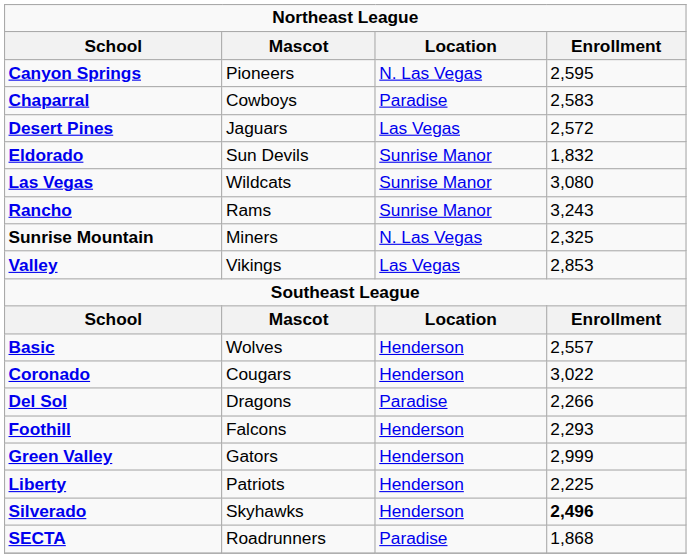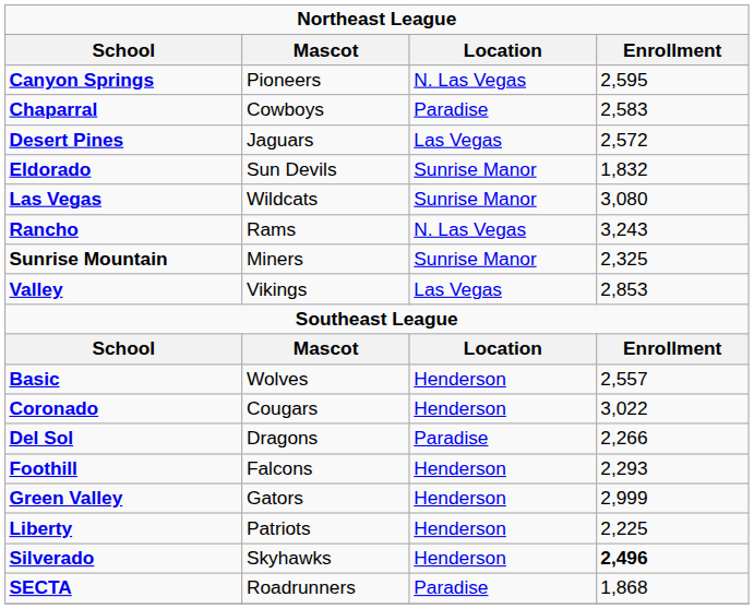 <table class="wikitable" style="width: 50%">
 <tr>
 <td align="center" colspan="4"><strong>Northeast League</strong></td>
 </tr>
 <tr>
 <th>School</th>
 <th>Mascot</th>
 <th>Location</th>
 <th>Enrollment</th>
 </tr>
 <tr>
 <td><strong><a href='#'>Canyon Springs</a></strong></td>
 <td>Pioneers</td>
 <td><a href='#'>N. Las Vegas</a></td>
 <td>2,595</td>
 </tr>
 <tr>
 <td><strong><a href='#'>Chaparral</a></strong></td>
 <td>Cowboys</td>
 <td><a href='#'>Paradise</a></td>
 <td>2,583</td>
 </tr>
 <tr>
 <td><strong><a href='#'>Desert Pines</a></strong></td>
 <td>Jaguars</td>
 <td><a href='#'>Las Vegas</a></td>
 <td>2,572</td>
 </tr>
 <tr>
 <td><strong><a href='#'>Eldorado</a></strong></td>
 <td>Sun Devils</td>
 <td><a href='#'>Sunrise Manor</a></td>
 <td>1,832</td>
 </tr>
 <tr>
 <td><strong><a href='#'>Las Vegas</a></strong></td>
 <td>Wildcats</td>
 <td><a href='#'>Sunrise Manor</a></td>
 <td>3,080</td>
 </tr>
 <tr>
 <td><strong><a href='#'>Rancho</a></strong></td>
 <td>Rams</td>
-<td><a href='#'>Sunrise Manor</a></td>
+<td><a href='#'>N. Las Vegas</a></td>
 <td>3,243</td>
 </tr>
 <tr>
 <td><strong>Sunrise Mountain</strong></td>
 <td>Miners</td>
-<td><a href='#'>N. Las Vegas</a></td>
+<td><a href='#'>Sunrise Manor</a></td>
 <td>2,325</td>
 </tr>
 <tr>
 <td><strong><a href='#'>Valley</a></strong></td>
 <td>Vikings</td>
 <td><a href='#'>Las Vegas</a></td>
 <td>2,853</td>
 </tr>
 <tr>
 <td align="center" colspan="4"><strong>Southeast League</strong></td>
 </tr>
 <tr>
 <th>School</th>
 <th>Mascot</th>
 <th>Location</th>
 <th>Enrollment</th>
 </tr>
 <tr>
 <td><strong><a href='#'>Basic</a></strong></td>
 <td>Wolves</td>
 <td><a href='#'>Henderson</a></td>
 <td>2,557</td>
 </tr>
 <tr>
 <td><strong><a href='#'>Coronado</a></strong></td>
 <td>Cougars</td>
 <td><a href='#'>Henderson</a></td>
 <td>3,022</td>
 </tr>
 <tr>
 <td><strong><a href='#'>Del Sol</a></strong></td>
 <td>Dragons</td>
 <td><a href='#'>Paradise</a></td>
 <td>2,266</td>
 </tr>
 <tr>
 <td><strong><a href='#'>Foothill</a></strong></td>
 <td>Falcons</td>
 <td><a href='#'>Henderson</a></td>
 <td>2,293</td>
 </tr>
 <tr>
 <td><strong><a href='#'>Green Valley</a></strong></td>
 <td>Gators</td>
 <td><a href='#'>Henderson</a></td>
 <td>2,999</td>
 </tr>
 <tr>
 <td><strong><a href='#'>Liberty</a></strong></td>
 <td>Patriots</td>
 <td><a href='#'>Henderson</a></td>
 <td>2,225</td>
 </tr>
 <tr>
 <td><strong><a href='#'>Silverado</a></strong></td>
 <td>Skyhawks</td>
 <td><a href='#'>Henderson</a></td>
 <td><strong>2,496</strong></td>
 </tr>
 <tr>
 <td><strong><a href='#'>SECTA</a></strong></td>
 <td>Roadrunners</td>
 <td><a href='#'>Paradise</a></td>
 <td>1,868</td>
 </tr>
 <tr>
 </tr>
 </table>
